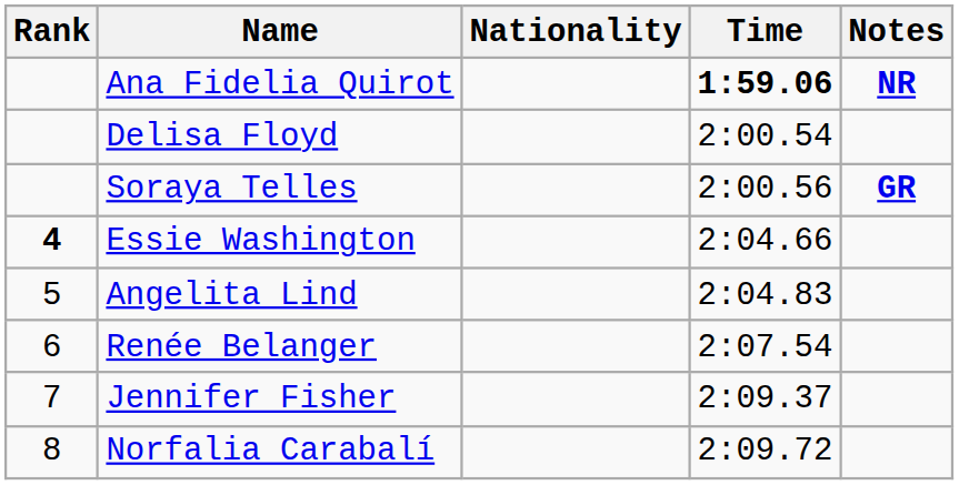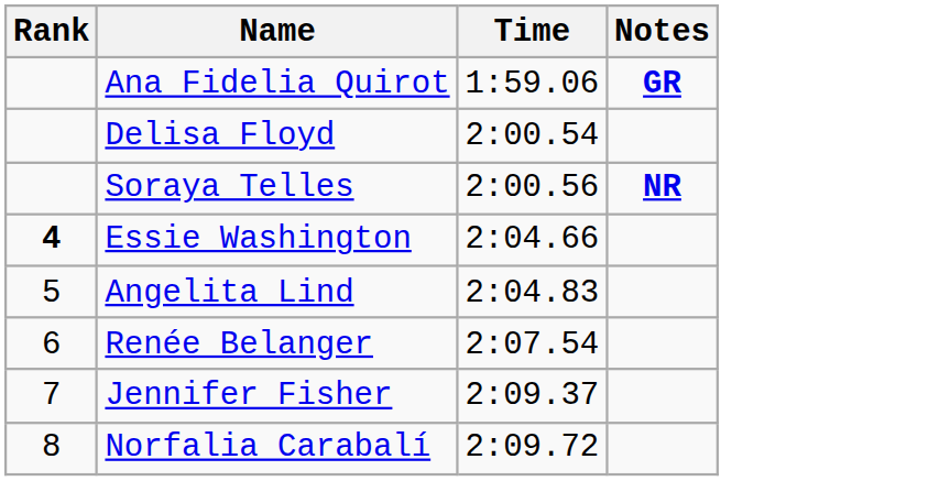 <table class="wikitable sortable" style="text-align:center">
 <tr>
 <th>Rank</th>
 <th>Name</th>
-<th>Nationality</th>
 <th>Time</th>
 <th>Notes</th>
 </tr>
 <tr>
 <td></td>
 <td align=left><a href='#'>Ana Fidelia Quirot</a></td>
-<td align=left></td>
-<td><strong>1:59.06</strong></td>
-<td><strong><a href='#'>NR</a></strong></td>
+<td>1:59.06</td>
+<td><strong><a href='#'>GR</a></strong></td>
 </tr>
 <tr>
 <td></td>
 <td align=left><a href='#'>Delisa Floyd</a></td>
-<td align=left></td>
 <td>2:00.54</td>
 <td></td>
 </tr>
 <tr>
 <td></td>
 <td align=left><a href='#'>Soraya Telles</a></td>
-<td align=left></td>
 <td>2:00.56</td>
-<td><strong><a href='#'>GR</a></strong></td>
+<td><strong><a href='#'>NR</a></strong></td>
 </tr>
 <tr>
 <td><strong>4</strong></td>
 <td align=left><a href='#'>Essie Washington</a></td>
-<td align=left></td>
 <td>2:04.66</td>
 <td></td>
 </tr>
 <tr>
 <td>5</td>
 <td align=left><a href='#'>Angelita Lind</a></td>
-<td align=left></td>
 <td>2:04.83</td>
 <td></td>
 </tr>
 <tr>
 <td>6</td>
 <td align=left><a href='#'>Renée Belanger</a></td>
-<td align=left></td>
 <td>2:07.54</td>
 <td></td>
 </tr>
 <tr>
 <td>7</td>
 <td align=left><a href='#'>Jennifer Fisher</a></td>
-<td align=left></td>
 <td>2:09.37</td>
 <td></td>
 </tr>
 <tr>
 <td>8</td>
 <td align=left><a href='#'>Norfalia Carabalí</a></td>
-<td align=left></td>
 <td>2:09.72</td>
 <td></td>
 </tr>
 </table>
